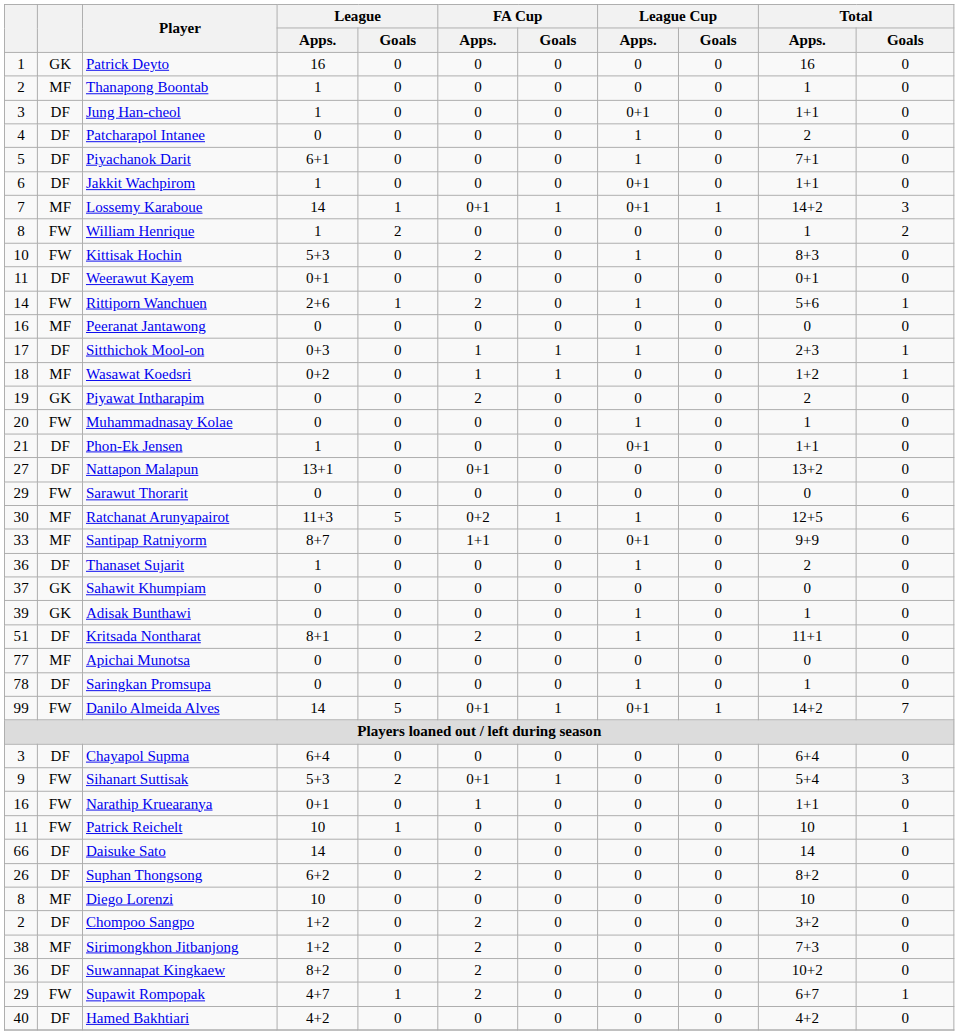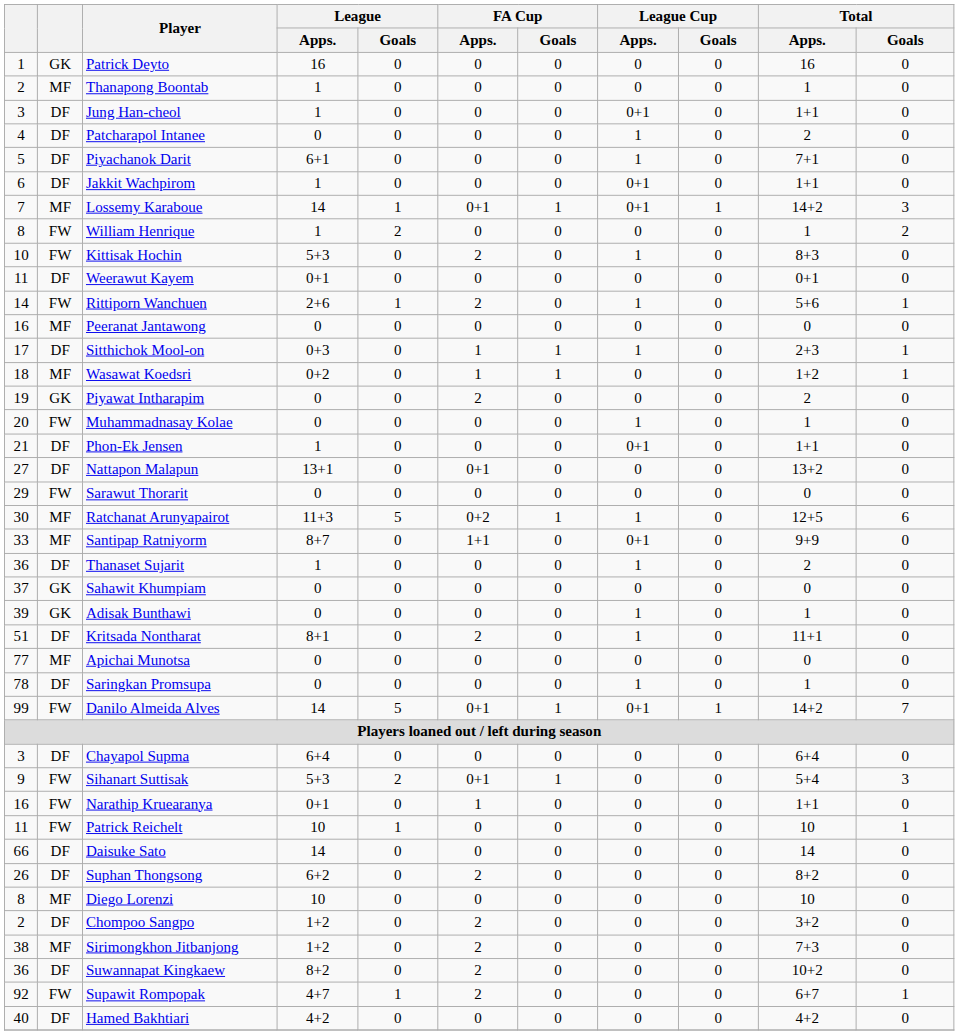 <table class="wikitable" style="text-align:center; font-size:100%; width:80%;">
 <tr>
 <th rowspan=2></th>
 <th rowspan=2></th>
 <th rowspan=2 width="200">Player</th>
 <th colspan=2 width="105">League</th>
 <th colspan=2 width="105">FA Cup</th>
 <th colspan=2 width="105">League Cup</th>
 <th colspan=2 width="130">Total</th>
 </tr>
 <tr>
 <th>Apps.</th>
 <th> Goals</th>
 <th>Apps.</th>
 <th> Goals</th>
 <th>Apps.</th>
 <th> Goals</th>
 <th>Apps.</th>
 <th> Goals</th>
 </tr>
 <tr>
 <td>1</td>
 <td>GK</td>
 <td align="left"> <a href='#'>Patrick Deyto</a></td>
 <td>16</td>
 <td>0</td>
 <td>0</td>
 <td>0</td>
 <td>0</td>
 <td>0</td>
 <td>16</td>
 <td>0</td>
 </tr>
 <tr>
 <td>2</td>
 <td>MF</td>
 <td align="left"> <a href='#'>Thanapong Boontab</a></td>
 <td>1</td>
 <td>0</td>
 <td>0</td>
 <td>0</td>
 <td>0</td>
 <td>0</td>
 <td>1</td>
 <td>0</td>
 </tr>
 <tr>
 <td>3</td>
 <td>DF</td>
 <td align="left"> <a href='#'>Jung Han-cheol</a></td>
 <td>1</td>
 <td>0</td>
 <td>0</td>
 <td>0</td>
 <td>0+1</td>
 <td>0</td>
 <td>1+1</td>
 <td>0</td>
 </tr>
 <tr>
 <td>4</td>
 <td>DF</td>
 <td align="left"> <a href='#'>Patcharapol Intanee</a></td>
 <td>0</td>
 <td>0</td>
 <td>0</td>
 <td>0</td>
 <td>1</td>
 <td>0</td>
 <td>2</td>
 <td>0</td>
 </tr>
 <tr>
 <td>5</td>
 <td>DF</td>
 <td align="left"> <a href='#'>Piyachanok Darit</a></td>
 <td>6+1</td>
 <td>0</td>
 <td>0</td>
 <td>0</td>
 <td>1</td>
 <td>0</td>
 <td>7+1</td>
 <td>0</td>
 </tr>
 <tr>
 <td>6</td>
 <td>DF</td>
 <td align="left"> <a href='#'>Jakkit Wachpirom</a></td>
 <td>1</td>
 <td>0</td>
 <td>0</td>
 <td>0</td>
 <td>0+1</td>
 <td>0</td>
 <td>1+1</td>
 <td>0</td>
 </tr>
 <tr>
 <td>7</td>
 <td>MF</td>
 <td align="left"> <a href='#'>Lossemy Karaboue</a></td>
 <td>14</td>
 <td>1</td>
 <td>0+1</td>
 <td>1</td>
 <td>0+1</td>
 <td>1</td>
 <td>14+2</td>
 <td>3</td>
 </tr>
 <tr>
 <td>8</td>
 <td>FW</td>
 <td align="left"> <a href='#'>William Henrique</a></td>
 <td>1</td>
 <td>2</td>
 <td>0</td>
 <td>0</td>
 <td>0</td>
 <td>0</td>
 <td>1</td>
 <td>2</td>
 </tr>
 <tr>
 <td>10</td>
 <td>FW</td>
 <td align="left"> <a href='#'>Kittisak Hochin</a></td>
 <td>5+3</td>
 <td>0</td>
 <td>2</td>
 <td>0</td>
 <td>1</td>
 <td>0</td>
 <td>8+3</td>
 <td>0</td>
 </tr>
 <tr>
 <td>11</td>
 <td>DF</td>
 <td align="left"> <a href='#'>Weerawut Kayem</a></td>
 <td>0+1</td>
 <td>0</td>
 <td>0</td>
 <td>0</td>
 <td>0</td>
 <td>0</td>
 <td>0+1</td>
 <td>0</td>
 </tr>
 <tr>
 <td>14</td>
 <td>FW</td>
 <td align="left"> <a href='#'>Rittiporn Wanchuen</a></td>
 <td>2+6</td>
 <td>1</td>
 <td>2</td>
 <td>0</td>
 <td>1</td>
 <td>0</td>
 <td>5+6</td>
 <td>1</td>
 </tr>
 <tr>
 <td>16</td>
 <td>MF</td>
 <td align="left"> <a href='#'>Peeranat Jantawong</a></td>
 <td>0</td>
 <td>0</td>
 <td>0</td>
 <td>0</td>
 <td>0</td>
 <td>0</td>
 <td>0</td>
 <td>0</td>
 </tr>
 <tr>
 <td>17</td>
 <td>DF</td>
 <td align="left"> <a href='#'>Sitthichok Mool-on</a></td>
 <td>0+3</td>
 <td>0</td>
 <td>1</td>
 <td>1</td>
 <td>1</td>
 <td>0</td>
 <td>2+3</td>
 <td>1</td>
 </tr>
 <tr>
 <td>18</td>
 <td>MF</td>
 <td align="left"> <a href='#'>Wasawat Koedsri</a></td>
 <td>0+2</td>
 <td>0</td>
 <td>1</td>
 <td>1</td>
 <td>0</td>
 <td>0</td>
 <td>1+2</td>
 <td>1</td>
 </tr>
 <tr>
 <td>19</td>
 <td>GK</td>
 <td align="left"> <a href='#'>Piyawat Intharapim</a></td>
 <td>0</td>
 <td>0</td>
 <td>2</td>
 <td>0</td>
 <td>0</td>
 <td>0</td>
 <td>2</td>
 <td>0</td>
 </tr>
 <tr>
 <td>20</td>
 <td>FW</td>
 <td align="left"> <a href='#'>Muhammadnasay Kolae</a></td>
 <td>0</td>
 <td>0</td>
 <td>0</td>
 <td>0</td>
 <td>1</td>
 <td>0</td>
 <td>1</td>
 <td>0</td>
 </tr>
 <tr>
 <td>21</td>
 <td>DF</td>
 <td align="left"> <a href='#'>Phon-Ek Jensen</a></td>
 <td>1</td>
 <td>0</td>
 <td>0</td>
 <td>0</td>
 <td>0+1</td>
 <td>0</td>
 <td>1+1</td>
 <td>0</td>
 </tr>
 <tr>
 <td>27</td>
 <td>DF</td>
 <td align="left"> <a href='#'>Nattapon Malapun</a></td>
 <td>13+1</td>
 <td>0</td>
 <td>0+1</td>
 <td>0</td>
 <td>0</td>
 <td>0</td>
 <td>13+2</td>
 <td>0</td>
 </tr>
 <tr>
 <td>29</td>
 <td>FW</td>
 <td align="left"> <a href='#'>Sarawut Thorarit</a></td>
 <td>0</td>
 <td>0</td>
 <td>0</td>
 <td>0</td>
 <td>0</td>
 <td>0</td>
 <td>0</td>
 <td>0</td>
 </tr>
 <tr>
 <td>30</td>
 <td>MF</td>
 <td align="left"> <a href='#'>Ratchanat Arunyapairot</a></td>
 <td>11+3</td>
 <td>5</td>
 <td>0+2</td>
 <td>1</td>
 <td>1</td>
 <td>0</td>
 <td>12+5</td>
 <td>6</td>
 </tr>
 <tr>
 <td>33</td>
 <td>MF</td>
 <td align="left"> <a href='#'>Santipap Ratniyorm</a></td>
 <td>8+7</td>
 <td>0</td>
 <td>1+1</td>
 <td>0</td>
 <td>0+1</td>
 <td>0</td>
 <td>9+9</td>
 <td>0</td>
 </tr>
 <tr>
 <td>36</td>
 <td>DF</td>
 <td align="left"> <a href='#'>Thanaset Sujarit</a></td>
 <td>1</td>
 <td>0</td>
 <td>0</td>
 <td>0</td>
 <td>1</td>
 <td>0</td>
 <td>2</td>
 <td>0</td>
 </tr>
 <tr>
 <td>37</td>
 <td>GK</td>
 <td align="left"> <a href='#'>Sahawit Khumpiam</a></td>
 <td>0</td>
 <td>0</td>
 <td>0</td>
 <td>0</td>
 <td>0</td>
 <td>0</td>
 <td>0</td>
 <td>0</td>
 </tr>
 <tr>
 <td>39</td>
 <td>GK</td>
 <td align="left"> <a href='#'>Adisak Bunthawi</a></td>
 <td>0</td>
 <td>0</td>
 <td>0</td>
 <td>0</td>
 <td>1</td>
 <td>0</td>
 <td>1</td>
 <td>0</td>
 </tr>
 <tr>
 <td>51</td>
 <td>DF</td>
 <td align="left"> <a href='#'>Kritsada Nontharat</a></td>
 <td>8+1</td>
 <td>0</td>
 <td>2</td>
 <td>0</td>
 <td>1</td>
 <td>0</td>
 <td>11+1</td>
 <td>0</td>
 </tr>
 <tr>
 <td>77</td>
 <td>MF</td>
 <td align="left"> <a href='#'>Apichai Munotsa</a></td>
 <td>0</td>
 <td>0</td>
 <td>0</td>
 <td>0</td>
 <td>0</td>
 <td>0</td>
 <td>0</td>
 <td>0</td>
 </tr>
 <tr>
 <td>78</td>
 <td>DF</td>
 <td align="left"> <a href='#'>Saringkan Promsupa</a></td>
 <td>0</td>
 <td>0</td>
 <td>0</td>
 <td>0</td>
 <td>1</td>
 <td>0</td>
 <td>1</td>
 <td>0</td>
 </tr>
 <tr>
 <td>99</td>
 <td>FW</td>
 <td align="left"> <a href='#'>Danilo Almeida Alves</a></td>
 <td>14</td>
 <td>5</td>
 <td>0+1</td>
 <td>1</td>
 <td>0+1</td>
 <td>1</td>
 <td>14+2</td>
 <td>7</td>
 </tr>
 <tr>
 <th colspan="15" style="background:#dcdcdc; text-align:center;">Players loaned out / left during season</th>
 </tr>
 <tr>
 <td>3</td>
 <td>DF</td>
 <td align="left"> <a href='#'>Chayapol Supma</a></td>
 <td>6+4</td>
 <td>0</td>
 <td>0</td>
 <td>0</td>
 <td>0</td>
 <td>0</td>
 <td>6+4</td>
 <td>0</td>
 </tr>
 <tr>
 <td>9</td>
 <td>FW</td>
 <td align="left"> <a href='#'>Sihanart Suttisak</a></td>
 <td>5+3</td>
 <td>2</td>
 <td>0+1</td>
 <td>1</td>
 <td>0</td>
 <td>0</td>
 <td>5+4</td>
 <td>3</td>
 </tr>
 <tr>
 <td>16</td>
 <td>FW</td>
 <td align="left"> <a href='#'>Narathip Kruearanya</a></td>
 <td>0+1</td>
 <td>0</td>
 <td>1</td>
 <td>0</td>
 <td>0</td>
 <td>0</td>
 <td>1+1</td>
 <td>0</td>
 </tr>
 <tr>
 <td>11</td>
 <td>FW</td>
 <td align="left"> <a href='#'>Patrick Reichelt</a></td>
 <td>10</td>
 <td>1</td>
 <td>0</td>
 <td>0</td>
 <td>0</td>
 <td>0</td>
 <td>10</td>
 <td>1</td>
 </tr>
 <tr>
 <td>66</td>
 <td>DF</td>
 <td align="left"> <a href='#'>Daisuke Sato</a></td>
 <td>14</td>
 <td>0</td>
 <td>0</td>
 <td>0</td>
 <td>0</td>
 <td>0</td>
 <td>14</td>
 <td>0</td>
 </tr>
 <tr>
 <td>26</td>
 <td>DF</td>
 <td align="left"> <a href='#'>Suphan Thongsong</a></td>
 <td>6+2</td>
 <td>0</td>
 <td>2</td>
 <td>0</td>
 <td>0</td>
 <td>0</td>
 <td>8+2</td>
 <td>0</td>
 </tr>
 <tr>
 <td>8</td>
 <td>MF</td>
 <td align="left"> <a href='#'>Diego Lorenzi</a></td>
 <td>10</td>
 <td>0</td>
 <td>0</td>
 <td>0</td>
 <td>0</td>
 <td>0</td>
 <td>10</td>
 <td>0</td>
 </tr>
 <tr>
 <td>2</td>
 <td>DF</td>
 <td align="left"> <a href='#'>Chompoo Sangpo</a></td>
 <td>1+2</td>
 <td>0</td>
 <td>2</td>
 <td>0</td>
 <td>0</td>
 <td>0</td>
 <td>3+2</td>
 <td>0</td>
 </tr>
 <tr>
 <td>38</td>
 <td>MF</td>
 <td align="left"> <a href='#'>Sirimongkhon Jitbanjong</a></td>
 <td>1+2</td>
 <td>0</td>
 <td>2</td>
 <td>0</td>
 <td>0</td>
 <td>0</td>
 <td>7+3</td>
 <td>0</td>
 </tr>
 <tr>
 <td>36</td>
 <td>DF</td>
 <td align="left"> <a href='#'>Suwannapat Kingkaew</a></td>
 <td>8+2</td>
 <td>0</td>
 <td>2</td>
 <td>0</td>
 <td>0</td>
 <td>0</td>
 <td>10+2</td>
 <td>0</td>
 </tr>
 <tr>
-<td>29</td>
+<td>92</td>
 <td>FW</td>
 <td align="left"> <a href='#'>Supawit Rompopak</a></td>
 <td>4+7</td>
 <td>1</td>
 <td>2</td>
 <td>0</td>
 <td>0</td>
 <td>0</td>
 <td>6+7</td>
 <td>1</td>
 </tr>
 <tr>
 <td>40</td>
 <td>DF</td>
 <td align="left"> <a href='#'>Hamed Bakhtiari</a></td>
 <td>4+2</td>
 <td>0</td>
 <td>0</td>
 <td>0</td>
 <td>0</td>
 <td>0</td>
 <td>4+2</td>
 <td>0</td>
 </tr>
 <tr>
 </tr>
 </table>
